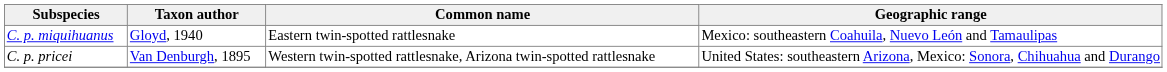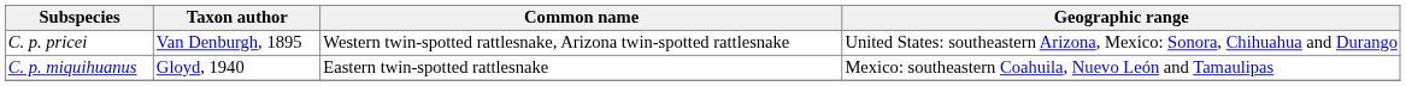 <table cellspacing=0 cellpadding=2 border=1 style="border-collapse: collapse;">
 <tr>
 <th bgcolor="#f0f0f0">Subspecies</th>
 <th bgcolor="#f0f0f0">Taxon author</th>
 <th bgcolor="#f0f0f0">Common name</th>
 <th bgcolor="#f0f0f0">Geographic range</th>
 </tr>
 <tr>
+<td><em>C. p. pricei</em></td>
+<td><a href='#'>Van Denburgh</a>, 1895</td>
+<td>Western twin-spotted rattlesnake, Arizona twin-spotted rattlesnake</td>
+<td>United States: southeastern <a href='#'>Arizona</a>, Mexico: <a href='#'>Sonora</a>, <a href='#'>Chihuahua</a> and <a href='#'>Durango</a></td>
+</tr>
+<tr>
 <td><em><a href='#'>C. p. miquihuanus</a></em></td>
 <td><a href='#'>Gloyd</a>, 1940</td>
 <td>Eastern twin-spotted rattlesnake</td>
 <td style="width:40%">Mexico: southeastern <a href='#'>Coahuila</a>, <a href='#'>Nuevo León</a> and <a href='#'>Tamaulipas</a></td>
 </tr>
 <tr>
-<td><em>C. p. pricei</em></td>
-<td><a href='#'>Van Denburgh</a>, 1895</td>
-<td>Western twin-spotted rattlesnake, Arizona twin-spotted rattlesnake</td>
-<td>United States: southeastern <a href='#'>Arizona</a>, Mexico: <a href='#'>Sonora</a>, <a href='#'>Chihuahua</a> and <a href='#'>Durango</a></td>
-</tr>
-<tr>
 </tr>
 </table>
